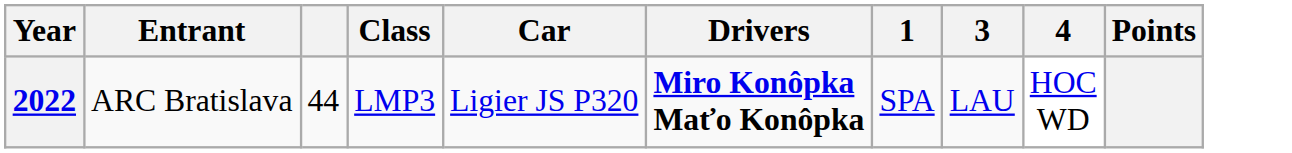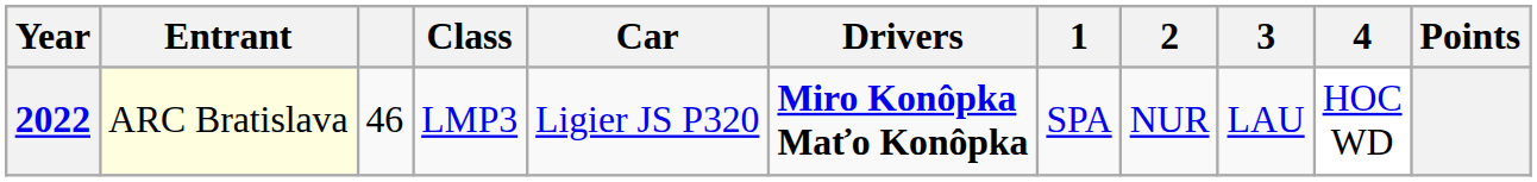 <table class="wikitable" style="text-align:center; font-size:85%">
 <tr>
 <th>Year</th>
 <th>Entrant</th>
 <th></th>
 <th>Class</th>
 <th>Car</th>
 <th>Drivers</th>
 <th>1</th>
+<th>2</th>
 <th>3</th>
 <th>4</th>
 <th>Points</th>
 </tr>
 <tr>
 <th><a href='#'>2022</a></th>
-<td> ARC Bratislava</td>
-<td>44</td>
+<td style="background: lightyellow;"> ARC Bratislava</td>
+<td>46</td>
 <td><a href='#'>LMP3</a></td>
 <td align="left"><a href='#'>Ligier JS P320</a></td>
 <td align="left"><strong> <a href='#'>Miro Konôpka</a><br> Maťo Konôpka</strong></td>
 <td><a href='#'>SPA</a></td>
+<td><a href='#'>NUR</a></td>
 <td><a href='#'>LAU</a></td>
 <td style="background-color:#FFFFFF;"><a href='#'>HOC</a><br>WD</td>
 <th></th>
 </tr>
 </table>
